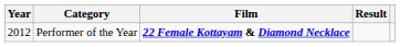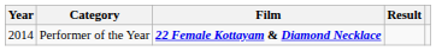 <table class="wikitable sortable plainrowheaders">
 <tr>
 <th scope="col">Year</th>
 <th scope="col">Category</th>
 <th scope="col">Film</th>
 <th scope="col">Result</th>
 <th scope="col" class="unsortable"></th>
 </tr>
 <tr>
-<td>2012</td>
+<td>2014</td>
 <td>Performer of the Year</td>
 <td><strong><em><a href='#'>22 Female Kottayam</a></em> & <em><a href='#'>Diamond Necklace</a></em></strong></td>
 <td></td>
 <td></td>
 </tr>
 </table>
